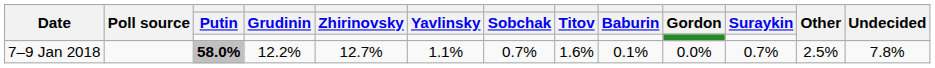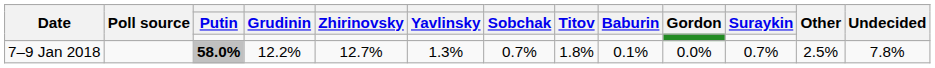 <table class="wikitable" style="text-align:center; font-size:90%; line-height:14px">
 <tr>
 <th rowspan=3>Date</th>
 <th rowspan=3>Poll source</th>
 <th></th>
 <th></th>
 <th></th>
 <th></th>
 <th></th>
 <th></th>
 <th></th>
 <th></th>
 <th></th>
 <th rowspan=3>Other</th>
 <th rowspan=3>Undecided</th>
 </tr>
 <tr>
 <th><a href='#'>Putin</a></th>
 <th><a href='#'>Grudinin</a></th>
 <th><a href='#'>Zhirinovsky</a></th>
 <th><a href='#'>Yavlinsky</a></th>
 <th><a href='#'>Sobchak</a></th>
 <th><a href='#'>Titov</a></th>
 <th><a href='#'>Baburin</a></th>
 <th>Gordon</th>
 <th><a href='#'>Suraykin</a></th>
 </tr>
 <tr>
 <td bgcolor=></td>
 <td bgcolor=></td>
 <td bgcolor=></td>
 <td bgcolor=></td>
 <td bgcolor=></td>
 <td bgcolor=></td>
 <td bgcolor=></td>
 <td bgcolor=#228B22></td>
 <td bgcolor=></td>
 </tr>
 <tr>
 <td>7–9 Jan 2018</td>
 <td></td>
 <td style="background:#C0C0C0"><strong>58.0%</strong></td>
 <td>12.2%</td>
 <td>12.7%</td>
-<td>1.1%</td>
+<td>1.3%</td>
 <td>0.7%</td>
-<td>1.6%</td>
+<td>1.8%</td>
 <td>0.1%</td>
 <td>0.0%</td>
 <td>0.7%</td>
 <td>2.5%</td>
 <td>7.8%</td>
 </tr>
 </table>
